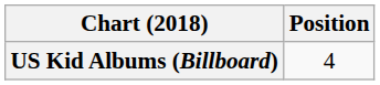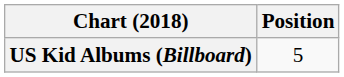 <table class="wikitable sortable plainrowheaders" style="text-align:center">
 <tr>
 <th scope="col">Chart (2018)</th>
 <th scope="col">Position</th>
 </tr>
 <tr>
 <th scope="row">US Kid Albums (<em>Billboard</em>)</th>
-<td>4</td>
+<td>5</td>
 </tr>
 </table>
